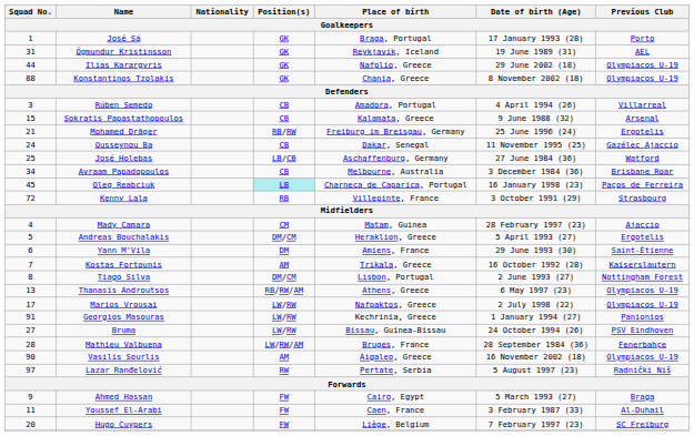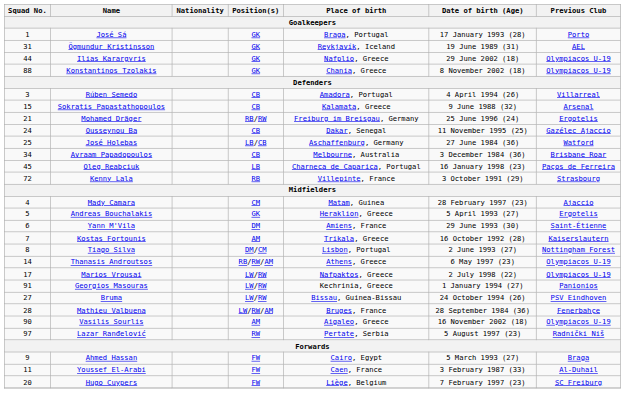 <table class="wikitable" style="text-align:center; font-size:90%; width:80%;">
 <tr>
 <th style="text-align:center;">Squad No.</th>
 <th style="text-align:center;">Name</th>
 <th style="text-align:center;">Nationality</th>
 <th style="text-align:center;">Position(s)</th>
 <th style="text-align:center;">Place of birth</th>
 <th style="text-align:center;">Date of birth (Age)</th>
 <th style="text-align:center;">Previous Club</th>
 </tr>
 <tr>
 <th colspan="8" style="text-align:center">Goalkeepers</th>
 </tr>
 <tr>
 <td>1</td>
 <td><a href='#'>José Sá</a></td>
 <td></td>
 <td><a href='#'>GK</a></td>
 <td><a href='#'>Braga</a>, Portugal</td>
 <td>17 January 1993 (28)</td>
 <td> <a href='#'>Porto</a></td>
 </tr>
 <tr>
 <td>31</td>
 <td><a href='#'>Ögmundur Kristinsson</a></td>
 <td></td>
 <td><a href='#'>GK</a></td>
 <td><a href='#'>Reykjavík</a>, Iceland</td>
 <td>19 June 1989 (31)</td>
 <td> <a href='#'>AEL</a></td>
 </tr>
 <tr>
 <td>44</td>
 <td><a href='#'>Ilias Karargyris</a></td>
 <td></td>
 <td><a href='#'>GK</a></td>
 <td><a href='#'>Nafplio</a>, Greece</td>
 <td>29 June 2002 (18)</td>
 <td> <a href='#'>Olympiacos U-19</a></td>
 </tr>
 <tr>
 <td>88</td>
 <td><a href='#'>Konstantinos Tzolakis</a></td>
 <td></td>
 <td><a href='#'>GK</a></td>
 <td><a href='#'>Chania</a>, Greece</td>
 <td>8 November 2002 (18)</td>
 <td> <a href='#'>Olympiacos U-19</a></td>
 </tr>
 <tr>
 <th colspan="8" style="text-align:center">Defenders</th>
 </tr>
 <tr>
 <td>3</td>
 <td><a href='#'>Rúben Semedo</a></td>
 <td></td>
 <td><a href='#'>CB</a></td>
 <td><a href='#'>Amadora</a>, Portugal</td>
 <td>4 April 1994 (26)</td>
 <td> <a href='#'>Villarreal</a></td>
 </tr>
 <tr>
 <td>15</td>
 <td><a href='#'>Sokratis Papastathopoulos</a></td>
 <td></td>
 <td><a href='#'>CB</a></td>
 <td><a href='#'>Kalamata</a>, Greece</td>
 <td>9 June 1988 (32)</td>
 <td> <a href='#'>Arsenal</a></td>
 </tr>
 <tr>
 <td>21</td>
 <td><a href='#'>Mohamed Dräger</a></td>
 <td></td>
 <td><a href='#'>RB</a>/<a href='#'>RW</a></td>
 <td><a href='#'>Freiburg im Breisgau</a>, Germany</td>
 <td>25 June 1996 (24)</td>
 <td> <a href='#'>Ergotelis</a></td>
 </tr>
 <tr>
 <td>24</td>
 <td><a href='#'>Ousseynou Ba</a></td>
 <td></td>
 <td><a href='#'>CB</a></td>
 <td><a href='#'>Dakar</a>, Senegal</td>
 <td>11 November 1995 (25)</td>
 <td> <a href='#'>Gazélec Ajaccio</a></td>
 </tr>
 <tr>
 <td>25</td>
 <td><a href='#'>José Holebas</a></td>
 <td></td>
 <td><a href='#'>LB</a>/<a href='#'>CB</a></td>
 <td><a href='#'>Aschaffenburg</a>, Germany</td>
 <td>27 June 1984 (36)</td>
 <td> <a href='#'>Watford</a></td>
 </tr>
 <tr>
 <td>34</td>
 <td><a href='#'>Avraam Papadopoulos</a></td>
 <td></td>
 <td><a href='#'>CB</a></td>
 <td><a href='#'>Melbourne</a>, Australia</td>
 <td>3 December 1984 (36)</td>
 <td> <a href='#'>Brisbane Roar</a></td>
 </tr>
 <tr>
 <td>45</td>
 <td><a href='#'>Oleg Reabciuk</a></td>
 <td></td>
-<td style="background: paleturquoise;"><a href='#'>LB</a></td>
+<td><a href='#'>LB</a></td>
 <td><a href='#'>Charneca de Caparica</a>, Portugal</td>
 <td>16 January 1998 (23)</td>
 <td> <a href='#'>Paços de Ferreira</a></td>
 </tr>
 <tr>
 <td>72</td>
 <td><a href='#'>Kenny Lala</a></td>
 <td></td>
 <td><a href='#'>RB</a></td>
 <td><a href='#'>Villepinte</a>, France</td>
 <td>3 October 1991 (29)</td>
 <td> <a href='#'>Strasbourg</a></td>
 </tr>
 <tr>
 <th colspan="8" style="text-align:center">Midfielders</th>
 </tr>
 <tr>
 <td>4</td>
 <td><a href='#'>Mady Camara</a></td>
 <td></td>
 <td><a href='#'>CM</a></td>
 <td><a href='#'>Matam</a>, Guinea</td>
 <td>28 February 1997 (23)</td>
 <td> <a href='#'>Ajaccio</a></td>
 </tr>
 <tr>
 <td>5</td>
 <td><a href='#'>Andreas Bouchalakis</a></td>
 <td></td>
-<td><a href='#'>DM</a>/<a href='#'>CM</a></td>
+<td><a href='#'>GK</a></td>
 <td><a href='#'>Heraklion</a>, Greece</td>
 <td>5 April 1993 (27)</td>
 <td> <a href='#'>Ergotelis</a></td>
 </tr>
 <tr>
 <td>6</td>
 <td><a href='#'>Yann M'Vila</a></td>
 <td></td>
 <td><a href='#'>DM</a></td>
 <td><a href='#'>Amiens</a>, France</td>
 <td>29 June 1993 (30)</td>
 <td> <a href='#'>Saint-Étienne</a></td>
 </tr>
 <tr>
 <td>7</td>
 <td><a href='#'>Kostas Fortounis</a></td>
 <td></td>
 <td><a href='#'>AM</a></td>
 <td><a href='#'>Trikala</a>, Greece</td>
 <td>16 October 1992 (28)</td>
 <td> <a href='#'>Kaiserslautern</a></td>
 </tr>
 <tr>
 <td>8</td>
 <td><a href='#'>Tiago Silva</a></td>
 <td></td>
 <td><a href='#'>DM</a>/<a href='#'>CM</a></td>
 <td><a href='#'>Lisbon</a>, Portugal</td>
 <td>2 June 1993 (27)</td>
 <td> <a href='#'>Nottingham Forest</a></td>
 </tr>
 <tr>
-<td>13</td>
+<td>14</td>
 <td><a href='#'>Thanasis Androutsos</a></td>
 <td></td>
 <td><a href='#'>RB</a>/<a href='#'>RW</a>/<a href='#'>AM</a></td>
 <td><a href='#'>Athens</a>, Greece</td>
 <td>6 May 1997 (23)</td>
 <td> <a href='#'>Olympiacos U-19</a></td>
 </tr>
 <tr>
 <td>17</td>
 <td><a href='#'>Marios Vrousai</a></td>
 <td></td>
 <td><a href='#'>LW</a>/<a href='#'>RW</a></td>
 <td><a href='#'>Nafpaktos</a>, Greece</td>
 <td>2 July 1998 (22)</td>
 <td> <a href='#'>Olympiacos U-19</a></td>
 </tr>
 <tr>
 <td>91</td>
 <td><a href='#'>Georgios Masouras</a></td>
 <td></td>
 <td><a href='#'>LW</a>/<a href='#'>RW</a></td>
 <td>Kechrinia, Greece</td>
 <td>1 January 1994 (27)</td>
 <td> <a href='#'>Panionios</a></td>
 </tr>
 <tr>
 <td>27</td>
 <td><a href='#'>Bruma</a></td>
 <td></td>
 <td><a href='#'>LW</a>/<a href='#'>RW</a></td>
 <td><a href='#'>Bissau</a>, Guinea-Bissau</td>
 <td>24 October 1994 (26)</td>
 <td> <a href='#'>PSV Eindhoven</a></td>
 </tr>
 <tr>
 <td>28</td>
 <td><a href='#'>Mathieu Valbuena</a></td>
 <td></td>
 <td><a href='#'>LW</a>/<a href='#'>RW</a>/<a href='#'>AM</a></td>
 <td><a href='#'>Bruges</a>, France</td>
 <td>28 September 1984 (36)</td>
 <td> <a href='#'>Fenerbahçe</a></td>
 </tr>
 <tr>
 <td>90</td>
 <td><a href='#'>Vasilis Sourlis</a></td>
 <td></td>
 <td><a href='#'>AM</a></td>
 <td><a href='#'>Aigaleo</a>, Greece</td>
 <td>16 November 2002 (18)</td>
 <td> <a href='#'>Olympiacos U-19</a></td>
 </tr>
 <tr>
 <td>97</td>
 <td><a href='#'>Lazar Ranđelović</a></td>
 <td></td>
 <td><a href='#'>RW</a></td>
 <td><a href='#'>Pertate</a>, Serbia</td>
 <td>5 August 1997 (23)</td>
 <td> <a href='#'>Radnički Niš</a></td>
 </tr>
 <tr>
 <th colspan="8" style="text-align:center">Forwards</th>
 </tr>
 <tr>
 <td>9</td>
 <td><a href='#'>Ahmed Hassan</a></td>
 <td></td>
 <td><a href='#'>FW</a></td>
 <td><a href='#'>Cairo</a>, Egypt</td>
 <td>5 March 1993 (27)</td>
 <td> <a href='#'>Braga</a></td>
 </tr>
 <tr>
 <td>11</td>
 <td><a href='#'>Youssef El-Arabi</a></td>
 <td></td>
 <td><a href='#'>FW</a></td>
 <td><a href='#'>Caen</a>, France</td>
 <td>3 February 1987 (33)</td>
 <td> <a href='#'>Al-Duhail</a></td>
 </tr>
 <tr>
 <td>20</td>
 <td><a href='#'>Hugo Cuypers</a></td>
 <td></td>
 <td><a href='#'>FW</a></td>
 <td><a href='#'>Liège</a>, Belgium</td>
 <td>7 February 1997 (23)</td>
 <td> <a href='#'>SC Freiburg</a></td>
 </tr>
 <tr>
 </tr>
 </table>
